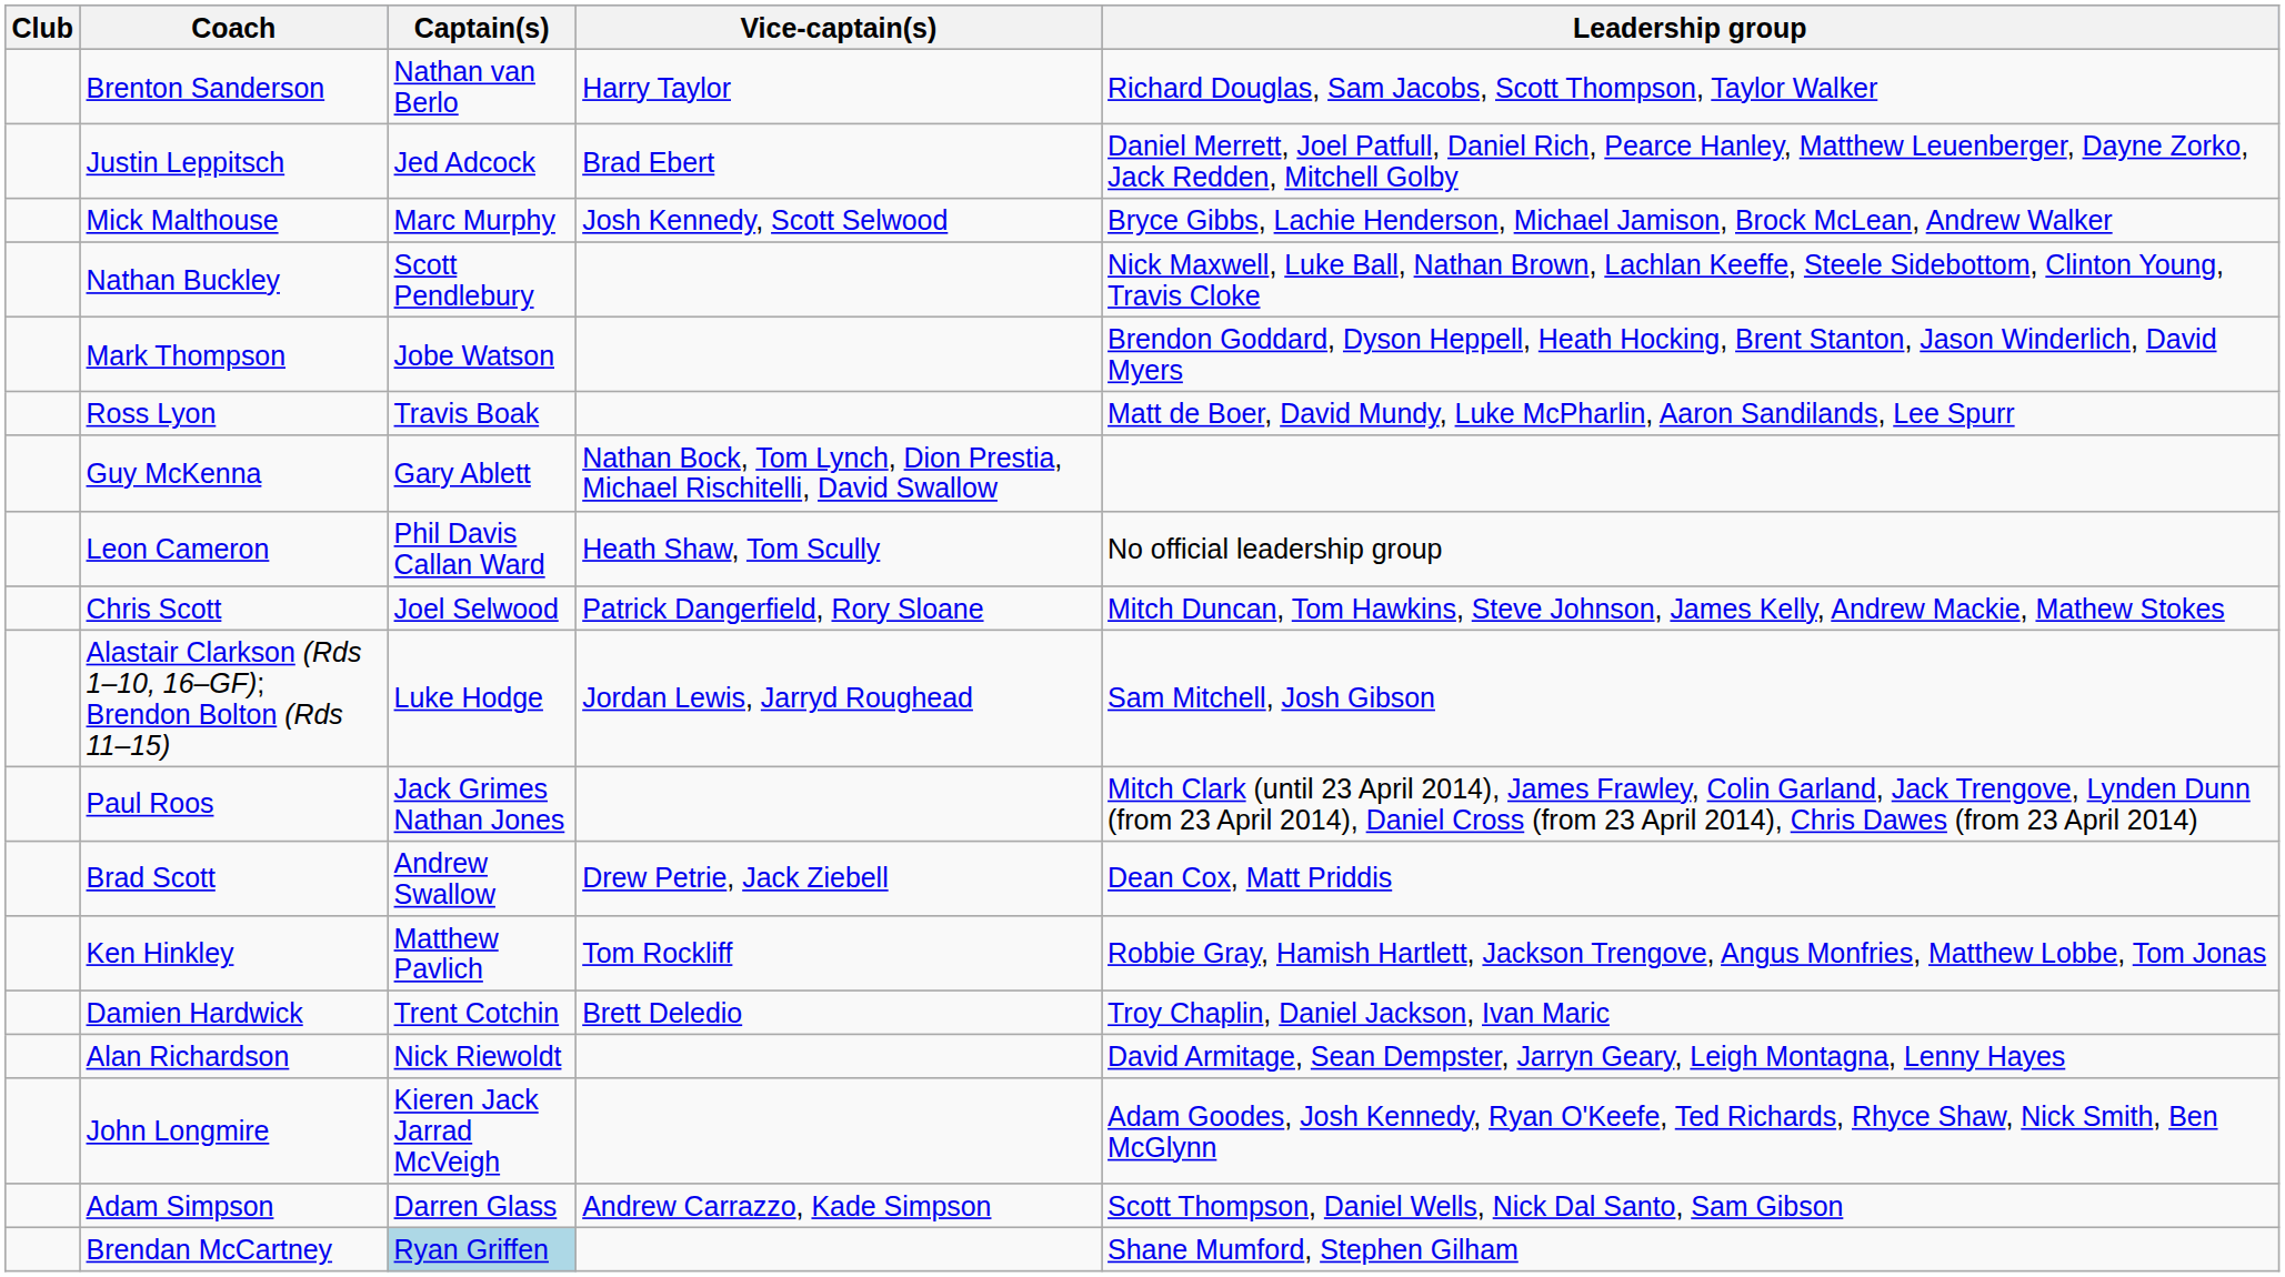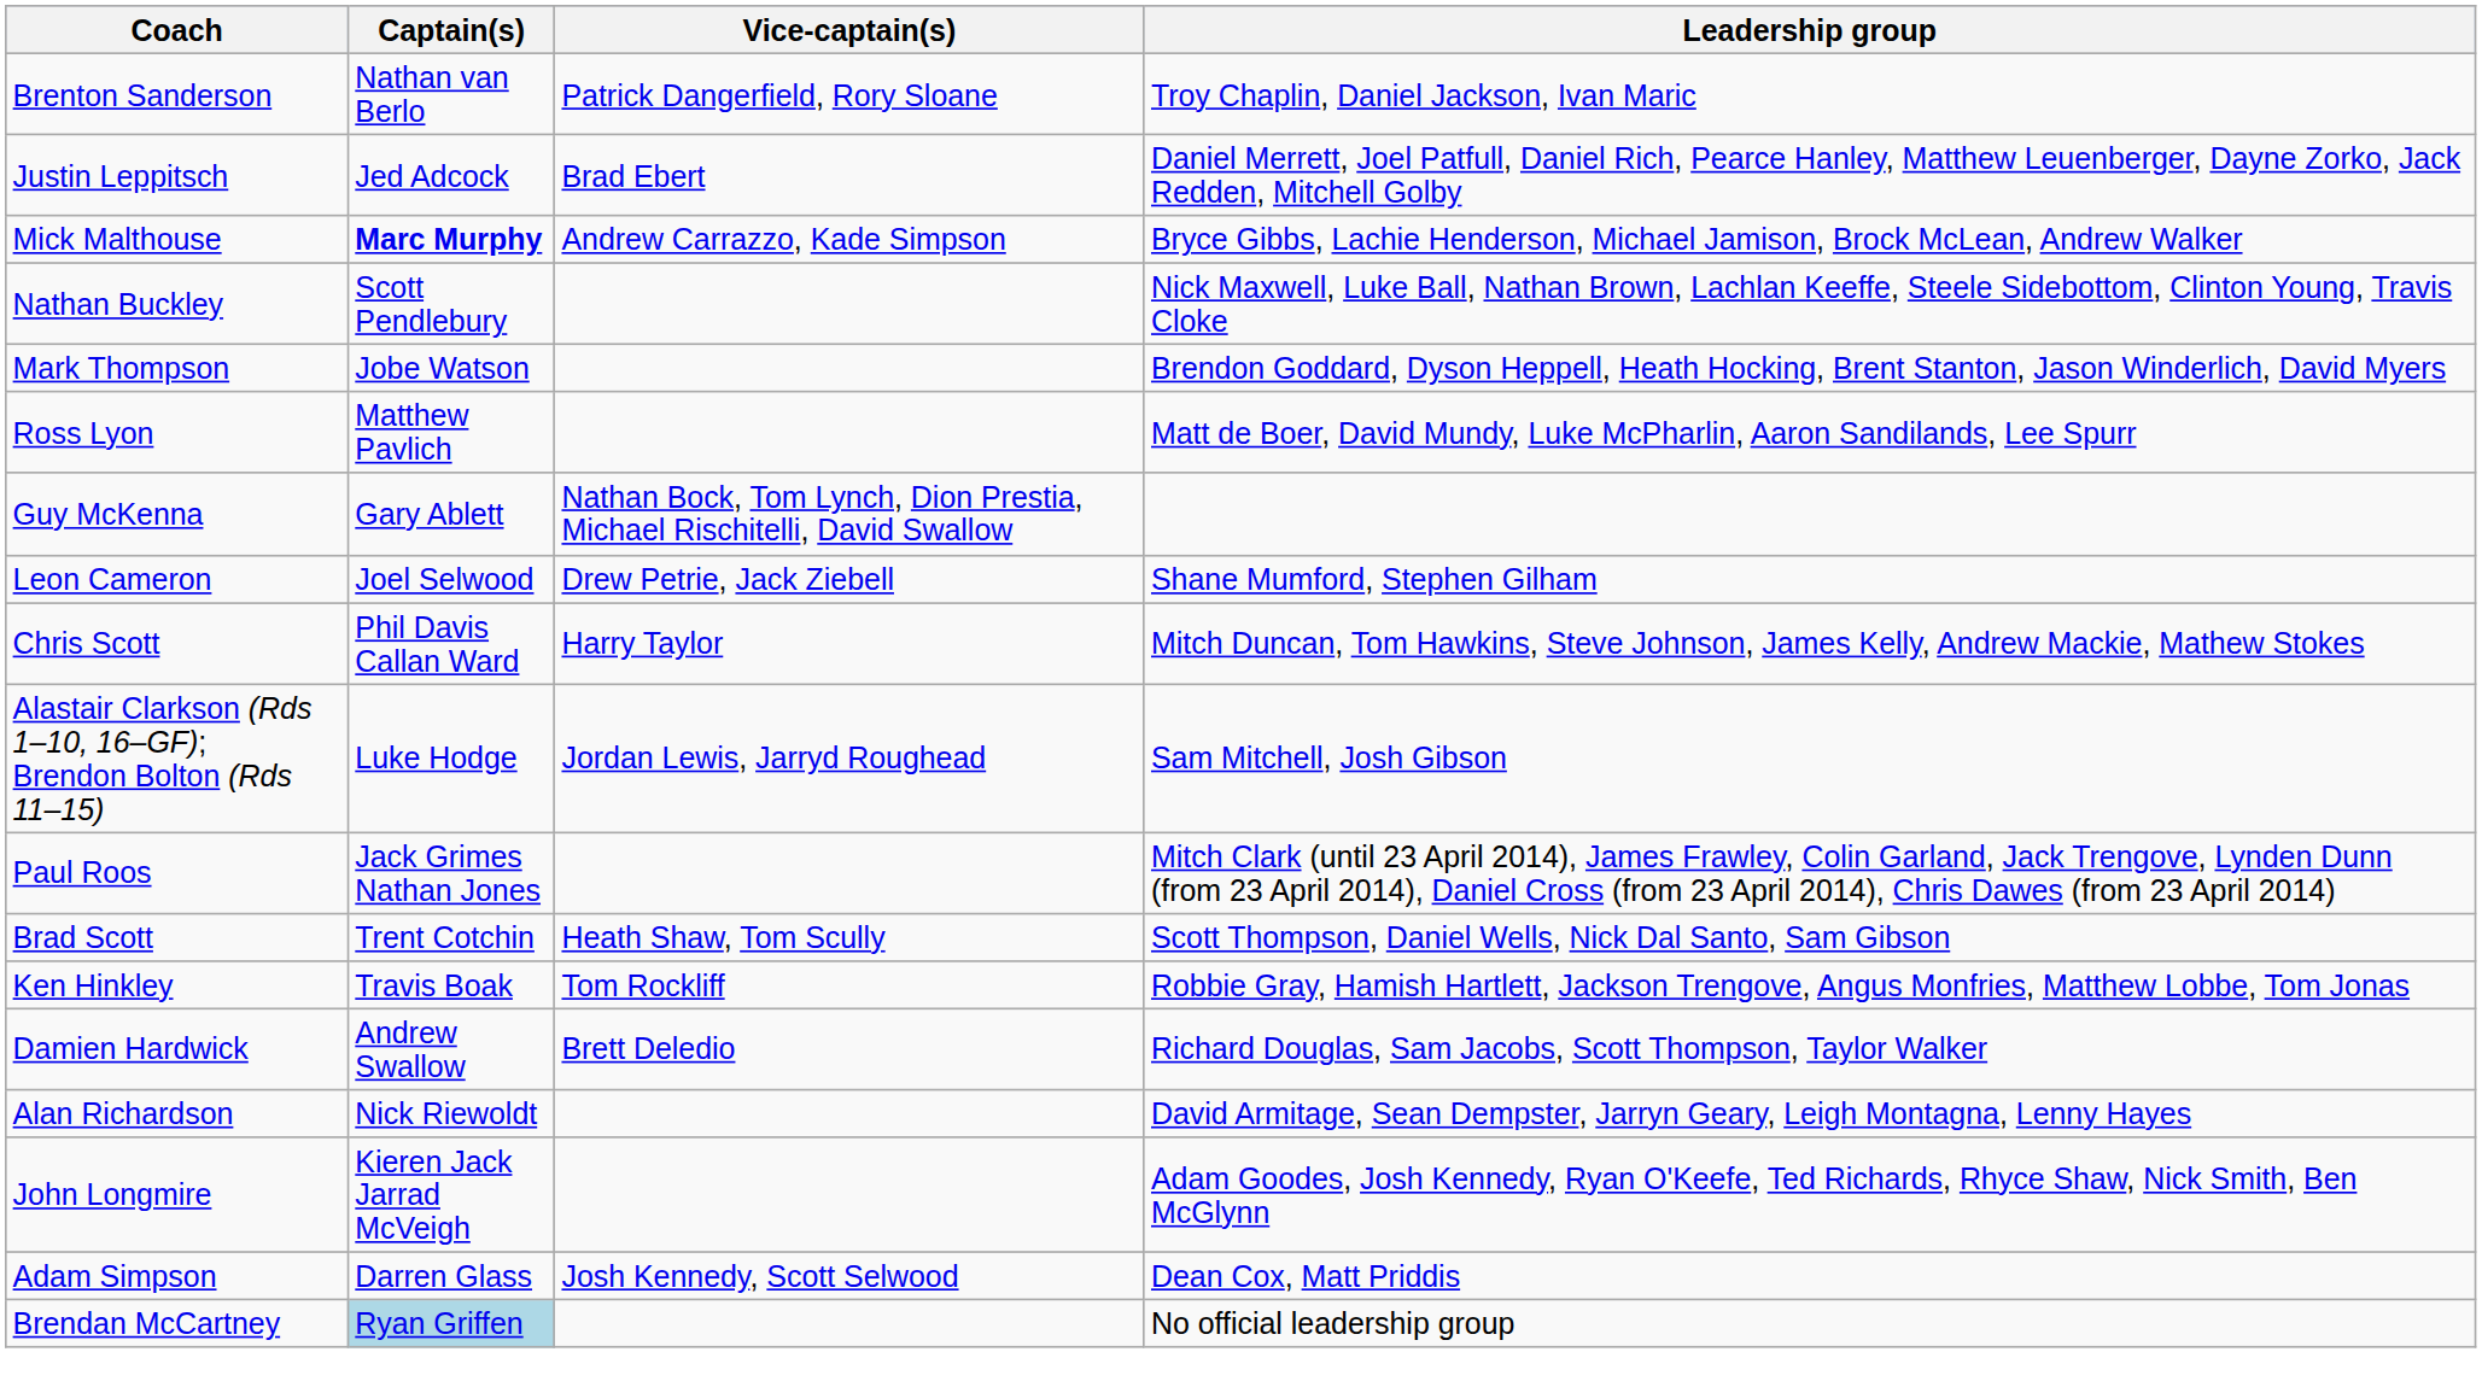 <table class="wikitable"  style="font-size:95%;">
 <tr style="background:#C1D8FF;">
-<th>Club</th>
 <th>Coach</th>
 <th>Captain(s)</th>
 <th>Vice-captain(s)</th>
 <th>Leadership group</th>
 </tr>
 <tr>
-<td></td>
 <td><a href='#'>Brenton Sanderson</a></td>
 <td><a href='#'>Nathan van Berlo</a></td>
-<td><a href='#'>Harry Taylor</a></td>
-<td><a href='#'>Richard Douglas</a>, <a href='#'>Sam Jacobs</a>, <a href='#'>Scott Thompson</a>, <a href='#'>Taylor Walker</a></td>
+<td><a href='#'>Patrick Dangerfield</a>, <a href='#'>Rory Sloane</a></td>
+<td><a href='#'>Troy Chaplin</a>, <a href='#'>Daniel Jackson</a>, <a href='#'>Ivan Maric</a></td>
 </tr>
 <tr>
-<td></td>
 <td><a href='#'>Justin Leppitsch</a></td>
 <td><a href='#'>Jed Adcock</a></td>
 <td><a href='#'>Brad Ebert</a></td>
 <td><a href='#'>Daniel Merrett</a>, <a href='#'>Joel Patfull</a>, <a href='#'>Daniel Rich</a>, <a href='#'>Pearce Hanley</a>, <a href='#'>Matthew Leuenberger</a>, <a href='#'>Dayne Zorko</a>, <a href='#'>Jack Redden</a>, <a href='#'>Mitchell Golby</a></td>
 </tr>
 <tr>
-<td></td>
 <td><a href='#'>Mick Malthouse</a></td>
-<td><a href='#'>Marc Murphy</a></td>
-<td><a href='#'>Josh Kennedy</a>, <a href='#'>Scott Selwood</a></td>
+<td><strong><a href='#'>Marc Murphy</a></strong></td>
+<td><a href='#'>Andrew Carrazzo</a>, <a href='#'>Kade Simpson</a></td>
 <td><a href='#'>Bryce Gibbs</a>, <a href='#'>Lachie Henderson</a>, <a href='#'>Michael Jamison</a>, <a href='#'>Brock McLean</a>, <a href='#'>Andrew Walker</a></td>
 </tr>
 <tr>
-<td></td>
 <td><a href='#'>Nathan Buckley</a></td>
 <td><a href='#'>Scott Pendlebury</a></td>
 <td></td>
 <td><a href='#'>Nick Maxwell</a>, <a href='#'>Luke Ball</a>, <a href='#'>Nathan Brown</a>, <a href='#'>Lachlan Keeffe</a>, <a href='#'>Steele Sidebottom</a>, <a href='#'>Clinton Young</a>, <a href='#'>Travis Cloke</a></td>
 </tr>
 <tr>
-<td></td>
 <td><a href='#'>Mark Thompson</a></td>
 <td><a href='#'>Jobe Watson</a></td>
 <td></td>
 <td><a href='#'>Brendon Goddard</a>, <a href='#'>Dyson Heppell</a>, <a href='#'>Heath Hocking</a>, <a href='#'>Brent Stanton</a>, <a href='#'>Jason Winderlich</a>, <a href='#'>David Myers</a></td>
 </tr>
 <tr>
-<td></td>
 <td><a href='#'>Ross Lyon</a></td>
-<td><a href='#'>Travis Boak</a></td>
+<td><a href='#'>Matthew Pavlich</a></td>
 <td></td>
 <td><a href='#'>Matt de Boer</a>, <a href='#'>David Mundy</a>, <a href='#'>Luke McPharlin</a>, <a href='#'>Aaron Sandilands</a>, <a href='#'>Lee Spurr</a></td>
 </tr>
 <tr>
-<td></td>
 <td><a href='#'>Guy McKenna</a></td>
 <td><a href='#'>Gary Ablett</a></td>
 <td><a href='#'>Nathan Bock</a>, <a href='#'>Tom Lynch</a>, <a href='#'>Dion Prestia</a>, <a href='#'>Michael Rischitelli</a>, <a href='#'>David Swallow</a></td>
 <td></td>
 </tr>
 <tr>
-<td></td>
 <td><a href='#'>Leon Cameron</a></td>
-<td><a href='#'>Phil Davis</a><br> <a href='#'>Callan Ward</a></td>
-<td><a href='#'>Heath Shaw</a>, <a href='#'>Tom Scully</a></td>
-<td>No official leadership group</td>
+<td><a href='#'>Joel Selwood</a></td>
+<td><a href='#'>Drew Petrie</a>, <a href='#'>Jack Ziebell</a></td>
+<td><a href='#'>Shane Mumford</a>, <a href='#'>Stephen Gilham</a></td>
 </tr>
 <tr>
-<td></td>
 <td><a href='#'>Chris Scott</a></td>
-<td><a href='#'>Joel Selwood</a></td>
-<td><a href='#'>Patrick Dangerfield</a>, <a href='#'>Rory Sloane</a></td>
+<td><a href='#'>Phil Davis</a><br> <a href='#'>Callan Ward</a></td>
+<td><a href='#'>Harry Taylor</a></td>
 <td><a href='#'>Mitch Duncan</a>, <a href='#'>Tom Hawkins</a>, <a href='#'>Steve Johnson</a>, <a href='#'>James Kelly</a>, <a href='#'>Andrew Mackie</a>, <a href='#'>Mathew Stokes</a></td>
 </tr>
 <tr>
-<td></td>
 <td><a href='#'>Alastair Clarkson</a> <em>(Rds 1–10, 16–GF)</em>;<br><a href='#'>Brendon Bolton</a> <em>(Rds 11–15)</em></td>
 <td><a href='#'>Luke Hodge</a></td>
 <td><a href='#'>Jordan Lewis</a>, <a href='#'>Jarryd Roughead</a></td>
 <td><a href='#'>Sam Mitchell</a>, <a href='#'>Josh Gibson</a></td>
 </tr>
 <tr>
-<td></td>
 <td><a href='#'>Paul Roos</a></td>
 <td><a href='#'>Jack Grimes</a><br> <a href='#'>Nathan Jones</a></td>
 <td></td>
 <td><a href='#'>Mitch Clark</a> (until 23 April 2014), <a href='#'>James Frawley</a>, <a href='#'>Colin Garland</a>, <a href='#'>Jack Trengove</a>, <a href='#'>Lynden Dunn</a> (from 23 April 2014), <a href='#'>Daniel Cross</a> (from 23 April 2014), <a href='#'>Chris Dawes</a> (from 23 April 2014)</td>
 </tr>
 <tr>
-<td></td>
 <td><a href='#'>Brad Scott</a></td>
-<td><a href='#'>Andrew Swallow</a></td>
-<td><a href='#'>Drew Petrie</a>, <a href='#'>Jack Ziebell</a></td>
-<td><a href='#'>Dean Cox</a>, <a href='#'>Matt Priddis</a></td>
+<td><a href='#'>Trent Cotchin</a></td>
+<td><a href='#'>Heath Shaw</a>, <a href='#'>Tom Scully</a></td>
+<td><a href='#'>Scott Thompson</a>, <a href='#'>Daniel Wells</a>, <a href='#'>Nick Dal Santo</a>, <a href='#'>Sam Gibson</a></td>
 </tr>
 <tr>
-<td></td>
 <td><a href='#'>Ken Hinkley</a></td>
-<td><a href='#'>Matthew Pavlich</a></td>
+<td><a href='#'>Travis Boak</a></td>
 <td><a href='#'>Tom Rockliff</a></td>
 <td><a href='#'>Robbie Gray</a>, <a href='#'>Hamish Hartlett</a>, <a href='#'>Jackson Trengove</a>, <a href='#'>Angus Monfries</a>, <a href='#'>Matthew Lobbe</a>, <a href='#'>Tom Jonas</a></td>
 </tr>
 <tr>
-<td></td>
 <td><a href='#'>Damien Hardwick</a></td>
-<td><a href='#'>Trent Cotchin</a></td>
+<td><a href='#'>Andrew Swallow</a></td>
 <td><a href='#'>Brett Deledio</a></td>
-<td><a href='#'>Troy Chaplin</a>, <a href='#'>Daniel Jackson</a>, <a href='#'>Ivan Maric</a></td>
+<td><a href='#'>Richard Douglas</a>, <a href='#'>Sam Jacobs</a>, <a href='#'>Scott Thompson</a>, <a href='#'>Taylor Walker</a></td>
 </tr>
 <tr>
-<td></td>
 <td><a href='#'>Alan Richardson</a></td>
 <td><a href='#'>Nick Riewoldt</a></td>
 <td></td>
 <td><a href='#'>David Armitage</a>, <a href='#'>Sean Dempster</a>, <a href='#'>Jarryn Geary</a>, <a href='#'>Leigh Montagna</a>, <a href='#'>Lenny Hayes</a></td>
 </tr>
 <tr>
-<td></td>
 <td><a href='#'>John Longmire</a></td>
 <td><a href='#'>Kieren Jack</a><br> <a href='#'>Jarrad McVeigh</a></td>
 <td></td>
 <td><a href='#'>Adam Goodes</a>, <a href='#'>Josh Kennedy</a>, <a href='#'>Ryan O'Keefe</a>, <a href='#'>Ted Richards</a>, <a href='#'>Rhyce Shaw</a>, <a href='#'>Nick Smith</a>, <a href='#'>Ben McGlynn</a></td>
 </tr>
 <tr>
-<td></td>
 <td><a href='#'>Adam Simpson</a></td>
 <td><a href='#'>Darren Glass</a></td>
-<td><a href='#'>Andrew Carrazzo</a>, <a href='#'>Kade Simpson</a></td>
-<td><a href='#'>Scott Thompson</a>, <a href='#'>Daniel Wells</a>, <a href='#'>Nick Dal Santo</a>, <a href='#'>Sam Gibson</a></td>
+<td><a href='#'>Josh Kennedy</a>, <a href='#'>Scott Selwood</a></td>
+<td><a href='#'>Dean Cox</a>, <a href='#'>Matt Priddis</a></td>
 </tr>
 <tr>
-<td></td>
 <td><a href='#'>Brendan McCartney</a></td>
 <td style="background: lightblue;"><a href='#'>Ryan Griffen</a></td>
 <td></td>
-<td><a href='#'>Shane Mumford</a>, <a href='#'>Stephen Gilham</a></td>
+<td>No official leadership group</td>
 </tr>
 </table>
